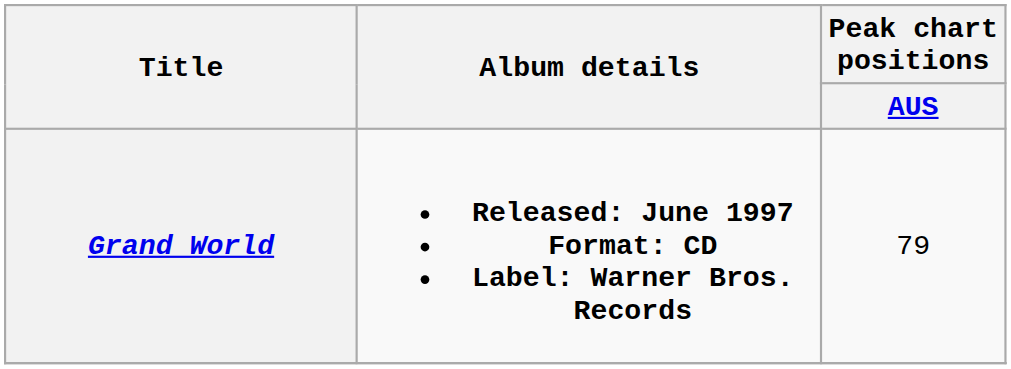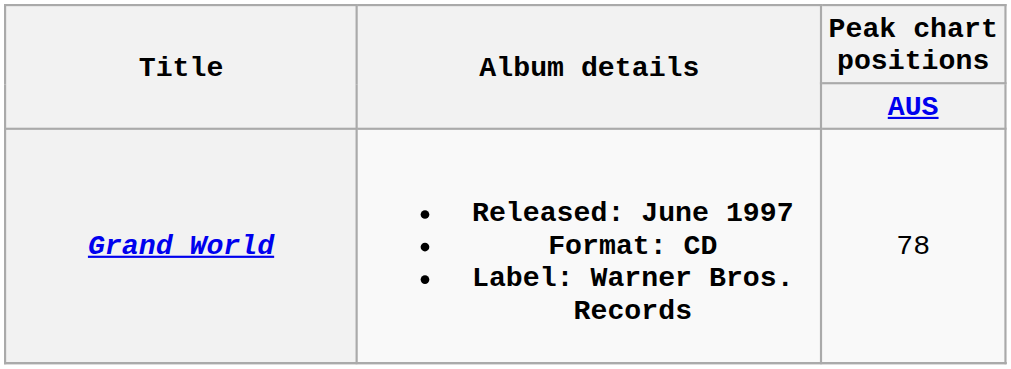 <table class="wikitable plainrowheaders" style="text-align:center;" border="1">
 <tr>
 <th scope="col" rowspan="2" style="width:12em;">Title</th>
 <th scope="col" rowspan="2" style="width:16em;">Album details</th>
 <th scope="col" colspan="1">Peak chart<br>positions</th>
 </tr>
 <tr>
 <th scope="col" style="text-align:center;"><a href='#'>AUS</a><br></th>
 </tr>
 <tr>
 <th scope="row"><em><a href='#'>Grand World</a></em></th>
 <td><strong><br><ul><li>Released: June 1997</li><li>Format: CD</li><li>Label: Warner Bros. Records</li></ul></strong></td>
-<td align="center">79</td>
+<td align="center">78</td>
 </tr>
 <tr>
 </tr>
 </table>
